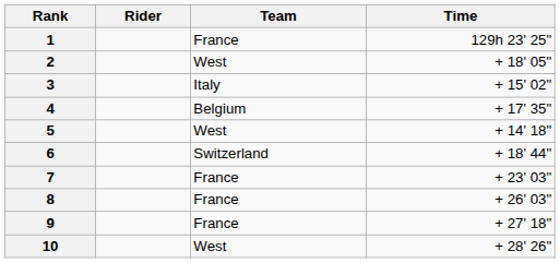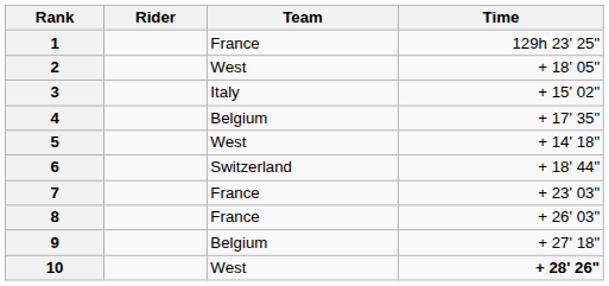 <table class="wikitable" style="width:38em;margin-bottom:0;">
 <tr>
 <th scope="col">Rank</th>
 <th scope="col">Rider</th>
 <th scope="col">Team</th>
 <th scope="col">Time</th>
 </tr>
 <tr>
 <th scope="row">1</th>
 <td></td>
 <td>France</td>
 <td style="text-align:right;">129h 23' 25"</td>
 </tr>
 <tr>
 <th scope="row">2</th>
 <td></td>
 <td>West</td>
 <td style="text-align:right;">+ 18' 05"</td>
 </tr>
 <tr>
 <th scope="row">3</th>
 <td></td>
 <td>Italy</td>
 <td style="text-align:right;">+ 15' 02"</td>
 </tr>
 <tr>
 <th scope="row">4</th>
 <td></td>
 <td>Belgium</td>
 <td style="text-align:right;">+ 17' 35"</td>
 </tr>
 <tr>
 <th scope="row">5</th>
 <td></td>
 <td>West</td>
 <td style="text-align:right;">+ 14' 18"</td>
 </tr>
 <tr>
 <th scope="row">6</th>
 <td></td>
 <td>Switzerland</td>
 <td style="text-align:right;">+ 18' 44"</td>
 </tr>
 <tr>
 <th scope="row">7</th>
 <td></td>
 <td>France</td>
 <td style="text-align:right;">+ 23' 03"</td>
 </tr>
 <tr>
 <th scope="row">8</th>
 <td></td>
 <td>France</td>
 <td style="text-align:right;">+ 26' 03"</td>
 </tr>
 <tr>
 <th scope="row">9</th>
 <td></td>
-<td>France</td>
+<td>Belgium</td>
 <td style="text-align:right;">+ 27' 18"</td>
 </tr>
 <tr>
 <th scope="row">10</th>
 <td></td>
 <td>West</td>
-<td style="text-align:right;">+ 28' 26"</td>
+<td style="text-align:right;"><strong>+ 28' 26"</strong></td>
 </tr>
 </table>
